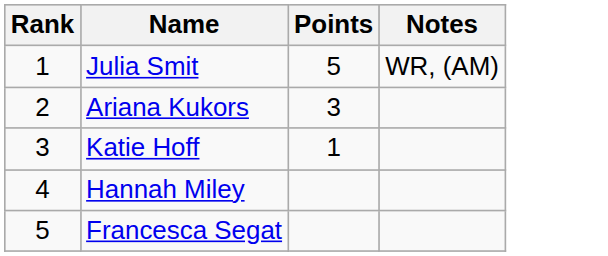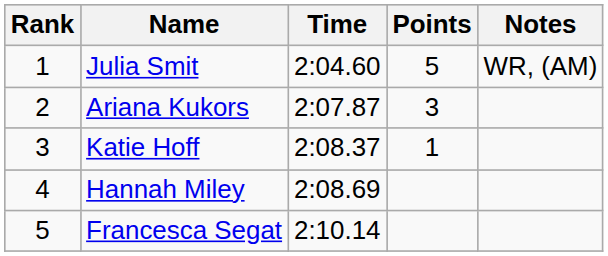 <table class="wikitable" style="text-align:center">
 <tr>
 <th>Rank</th>
 <th>Name</th>
+<th>Time</th>
 <th>Points</th>
 <th>Notes</th>
 </tr>
 <tr>
 <td>1</td>
 <td align="left"> <a href='#'>Julia Smit</a></td>
+<td>2:04.60</td>
 <td>5</td>
 <td>WR, (AM)</td>
 </tr>
 <tr>
 <td>2</td>
 <td align="left"> <a href='#'>Ariana Kukors</a></td>
+<td>2:07.87</td>
 <td>3</td>
 <td></td>
 </tr>
 <tr>
 <td>3</td>
 <td align="left"> <a href='#'>Katie Hoff</a></td>
+<td>2:08.37</td>
 <td>1</td>
 <td></td>
 </tr>
 <tr>
 <td>4</td>
 <td align="left"> <a href='#'>Hannah Miley</a></td>
+<td>2:08.69</td>
 <td></td>
 <td></td>
 </tr>
 <tr>
 <td>5</td>
 <td align="left"> <a href='#'>Francesca Segat</a></td>
+<td>2:10.14</td>
 <td></td>
 <td></td>
 </tr>
 </table>
